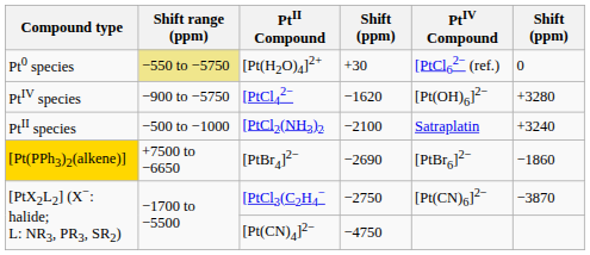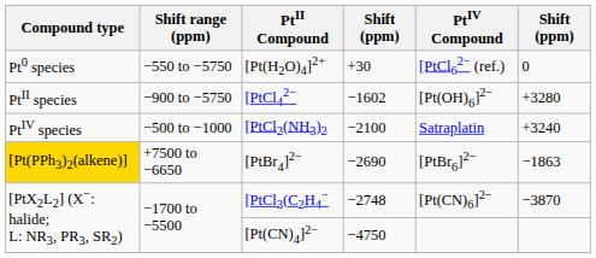 <table class="wikitable mw-collapsible" style="margin-left: auto; margin-right: auto; border: none;">
 <tr>
 <th>Compound type</th>
 <th>Shift range (ppm)</th>
 <th>Pt<sup>II</sup> Compound</th>
 <th>Shift (ppm)</th>
 <th>Pt<sup>IV</sup> Compound</th>
 <th>Shift (ppm)</th>
 </tr>
 <tr>
 <td>Pt<sup>0</sup> species</td>
-<td style="background: khaki;">−550 to −5750</td>
+<td>−550 to −5750</td>
 <td>[Pt(H<sub>2</sub>O)<sub>4</sub>]<sup>2+</sup></td>
 <td>+30</td>
 <td><a href='#'>[PtCl<sub>6</sub><sup>2−</sup></a> (ref.)</td>
 <td>0</td>
 </tr>
 <tr>
-<td>Pt<sup>IV</sup> species</td>
+<td>Pt<sup>II</sup> species</td>
 <td>−900 to −5750</td>
 <td><a href='#'>[PtCl<sub>4</sub><sup>2−</sup></a></td>
-<td>−1620</td>
+<td>−1602</td>
 <td>[Pt(OH)<sub>6</sub>]<sup>2−</sup></td>
 <td>+3280</td>
 </tr>
 <tr>
-<td>Pt<sup>II</sup> species</td>
+<td>Pt<sup>IV</sup> species</td>
 <td>−500 to −1000</td>
 <td><a href='#'>[PtCl<sub>2</sub>(NH<sub>3</sub>)<sub>2</sub></a></td>
 <td>−2100</td>
 <td><a href='#'>Satraplatin</a></td>
 <td>+3240</td>
 </tr>
 <tr>
 <td style="background: gold;">[Pt(PPh<sub>3</sub>)<sub>2</sub>(alkene)]</td>
 <td>+7500 to −6650</td>
 <td>[PtBr<sub>4</sub>]<sup>2−</sup></td>
 <td>−2690</td>
 <td>[PtBr<sub>6</sub>]<sup>2−</sup></td>
-<td>−1860</td>
+<td>−1863</td>
 </tr>
 <tr>
 <td rowspan="2">[PtX<sub>2</sub>L<sub>2</sub>] (X<sup>−</sup>: halide;<br>L: NR<sub>3</sub>, PR<sub>3</sub>, SR<sub>2</sub>)</td>
 <td rowspan="2">−1700 to −5500</td>
 <td><a href='#'>[PtCl<sub>3</sub>(C<sub>2</sub>H<sub>4</sub><sup>−</sup></a></td>
-<td>−2750</td>
+<td>−2748</td>
 <td>[Pt(CN)<sub>6</sub>]<sup>2−</sup></td>
 <td>−3870</td>
 </tr>
 <tr>
 <td>[Pt(CN)<sub>4</sub>]<sup>2−</sup></td>
 <td>−4750</td>
 <td></td>
 <td></td>
 </tr>
 </table>
